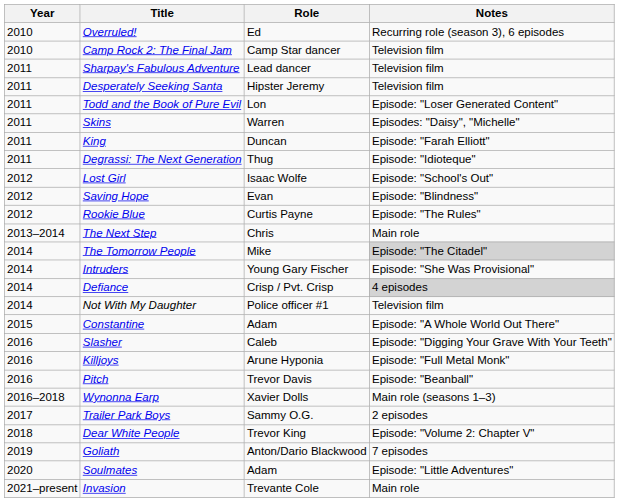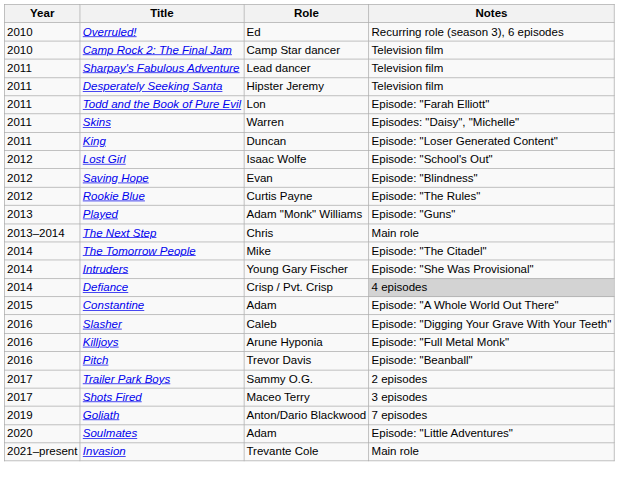 <table class="wikitable sortable">
 <tr>
 <th>Year</th>
 <th>Title</th>
 <th>Role</th>
 <th class="unsortable">Notes</th>
 </tr>
 <tr>
 <td>2010</td>
 <td><em><a href='#'>Overruled!</a></em></td>
 <td>Ed</td>
 <td>Recurring role (season 3), 6 episodes</td>
 </tr>
 <tr>
 <td>2010</td>
 <td><em><a href='#'>Camp Rock 2: The Final Jam</a></em></td>
 <td>Camp Star dancer</td>
 <td>Television film</td>
 </tr>
 <tr>
 <td>2011</td>
 <td><em><a href='#'>Sharpay's Fabulous Adventure</a></em></td>
 <td>Lead dancer</td>
 <td>Television film</td>
 </tr>
 <tr>
 <td>2011</td>
 <td><em><a href='#'>Desperately Seeking Santa</a></em></td>
 <td>Hipster Jeremy</td>
 <td>Television film</td>
 </tr>
 <tr>
 <td>2011</td>
 <td><em><a href='#'>Todd and the Book of Pure Evil</a></em></td>
 <td>Lon</td>
-<td>Episode: "Loser Generated Content"</td>
+<td>Episode: "Farah Elliott"</td>
 </tr>
 <tr>
 <td>2011</td>
 <td><em><a href='#'>Skins</a></em></td>
 <td>Warren</td>
 <td>Episodes: "Daisy", "Michelle"</td>
 </tr>
 <tr>
 <td>2011</td>
 <td><em><a href='#'>King</a></em></td>
 <td>Duncan</td>
-<td>Episode: "Farah Elliott"</td>
-</tr>
-<tr>
-<td>2011</td>
-<td><em><a href='#'>Degrassi: The Next Generation</a></em></td>
-<td>Thug</td>
-<td>Episode: "Idioteque"</td>
+<td>Episode: "Loser Generated Content"</td>
 </tr>
 <tr>
 <td>2012</td>
 <td><em><a href='#'>Lost Girl</a></em></td>
 <td>Isaac Wolfe</td>
 <td>Episode: "School's Out"</td>
 </tr>
 <tr>
 <td>2012</td>
 <td><em><a href='#'>Saving Hope</a></em></td>
 <td>Evan</td>
 <td>Episode: "Blindness"</td>
 </tr>
 <tr>
 <td>2012</td>
 <td><em><a href='#'>Rookie Blue</a></em></td>
 <td>Curtis Payne</td>
 <td>Episode: "The Rules"</td>
 </tr>
 <tr>
+<td>2013</td>
+<td><em><a href='#'>Played</a></em></td>
+<td>Adam "Monk" Williams</td>
+<td>Episode: "Guns"</td>
+</tr>
+<tr>
 <td>2013–2014</td>
 <td data-sort-value="Next Step, The"><em><a href='#'>The Next Step</a></em></td>
 <td>Chris</td>
 <td>Main role</td>
 </tr>
 <tr>
 <td>2014</td>
 <td data-sort-value="Tomorrow People, The"><em><a href='#'>The Tomorrow People</a></em></td>
 <td>Mike</td>
-<td style="background: lightgrey;">Episode: "The Citadel"</td>
+<td>Episode: "The Citadel"</td>
 </tr>
 <tr>
 <td>2014</td>
 <td><em><a href='#'>Intruders</a></em></td>
 <td>Young Gary Fischer</td>
 <td>Episode: "She Was Provisional"</td>
 </tr>
 <tr>
 <td>2014</td>
 <td><em><a href='#'>Defiance</a></em></td>
 <td>Crisp / Pvt. Crisp</td>
 <td style="background: lightgrey;">4 episodes</td>
-</tr>
-<tr>
-<td>2014</td>
-<td><em>Not With My Daughter</em></td>
-<td>Police officer #1</td>
-<td>Television film</td>
 </tr>
 <tr>
 <td>2015</td>
 <td><em><a href='#'>Constantine</a></em></td>
 <td>Adam</td>
 <td>Episode: "A Whole World Out There"</td>
 </tr>
 <tr>
 <td>2016</td>
 <td><em><a href='#'>Slasher</a></em></td>
 <td>Caleb</td>
 <td>Episode: "Digging Your Grave With Your Teeth"</td>
 </tr>
 <tr>
 <td>2016</td>
 <td><em><a href='#'>Killjoys</a></em></td>
 <td>Arune Hyponia</td>
 <td>Episode: "Full Metal Monk"</td>
 </tr>
 <tr>
 <td>2016</td>
 <td><em><a href='#'>Pitch</a></em></td>
 <td>Trevor Davis</td>
 <td>Episode: "Beanball"</td>
 </tr>
 <tr>
-<td>2016–2018</td>
-<td><em><a href='#'>Wynonna Earp</a></em></td>
-<td>Xavier Dolls</td>
-<td>Main role (seasons 1–3)</td>
-</tr>
-<tr>
 <td>2017</td>
 <td><em><a href='#'>Trailer Park Boys</a></em></td>
 <td>Sammy O.G.</td>
 <td>2 episodes</td>
 </tr>
 <tr>
-<td>2018</td>
-<td><em><a href='#'>Dear White People</a></em></td>
-<td>Trevor King</td>
-<td>Episode: "Volume 2: Chapter V"</td>
+<td>2017</td>
+<td><em><a href='#'>Shots Fired</a></em></td>
+<td>Maceo Terry</td>
+<td>3 episodes</td>
 </tr>
 <tr>
 <td>2019</td>
 <td><em><a href='#'>Goliath</a></em></td>
 <td>Anton/Dario Blackwood</td>
 <td>7 episodes</td>
 </tr>
 <tr>
 <td>2020</td>
 <td><em><a href='#'>Soulmates</a></em></td>
 <td>Adam</td>
 <td>Episode: "Little Adventures"</td>
 </tr>
 <tr>
 <td>2021–present</td>
 <td><em><a href='#'>Invasion</a></em></td>
 <td>Trevante Cole</td>
 <td>Main role</td>
 </tr>
 </table>
